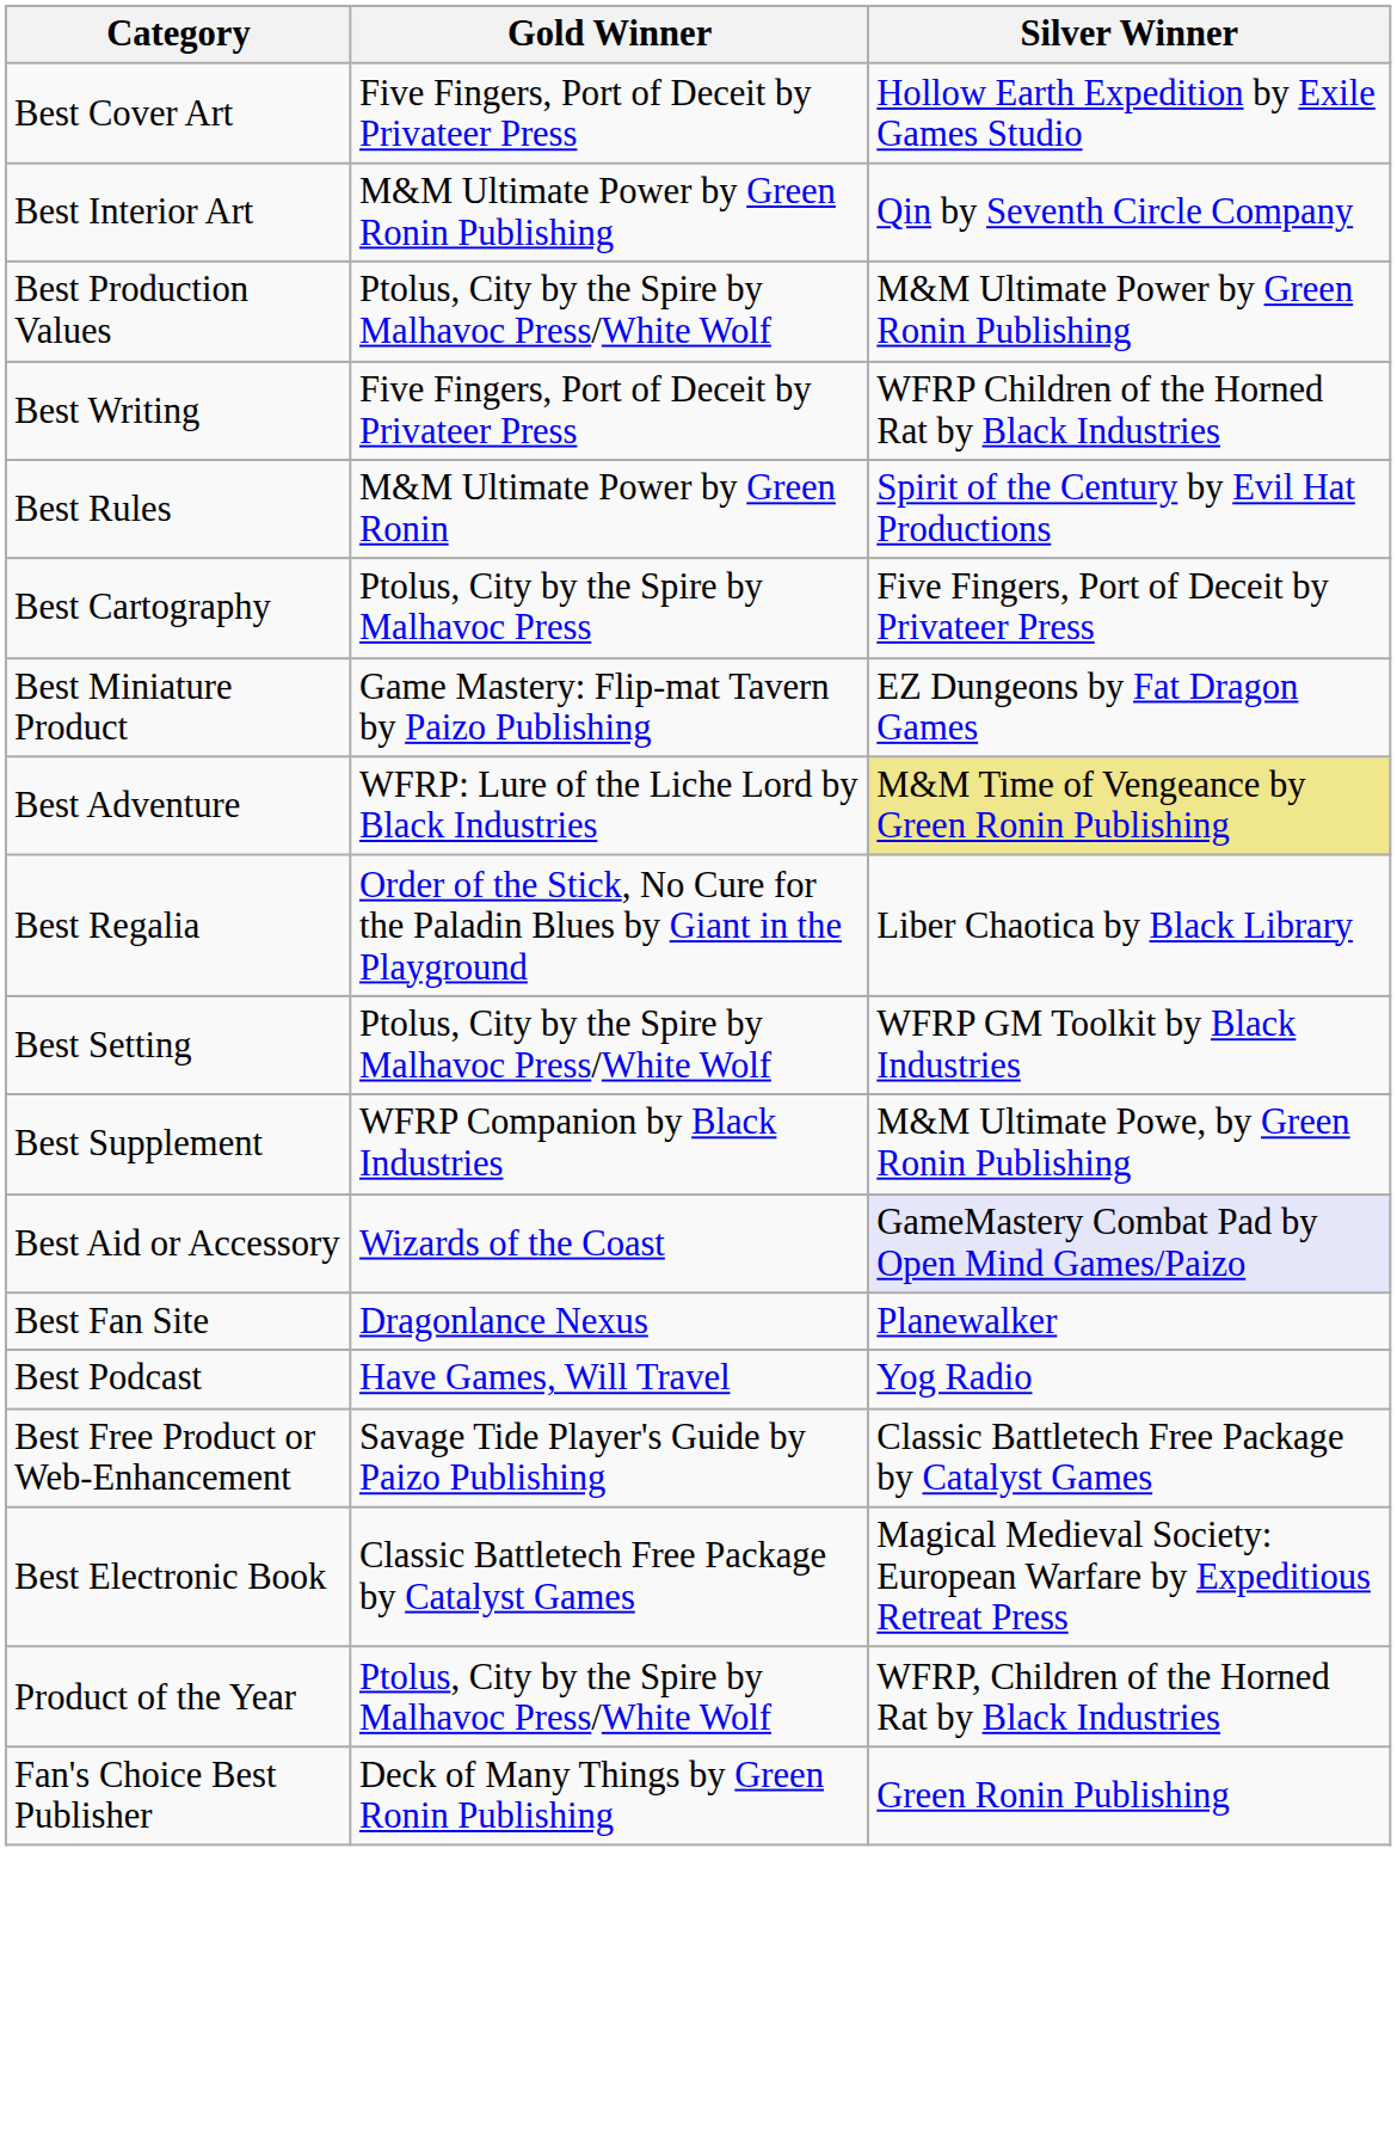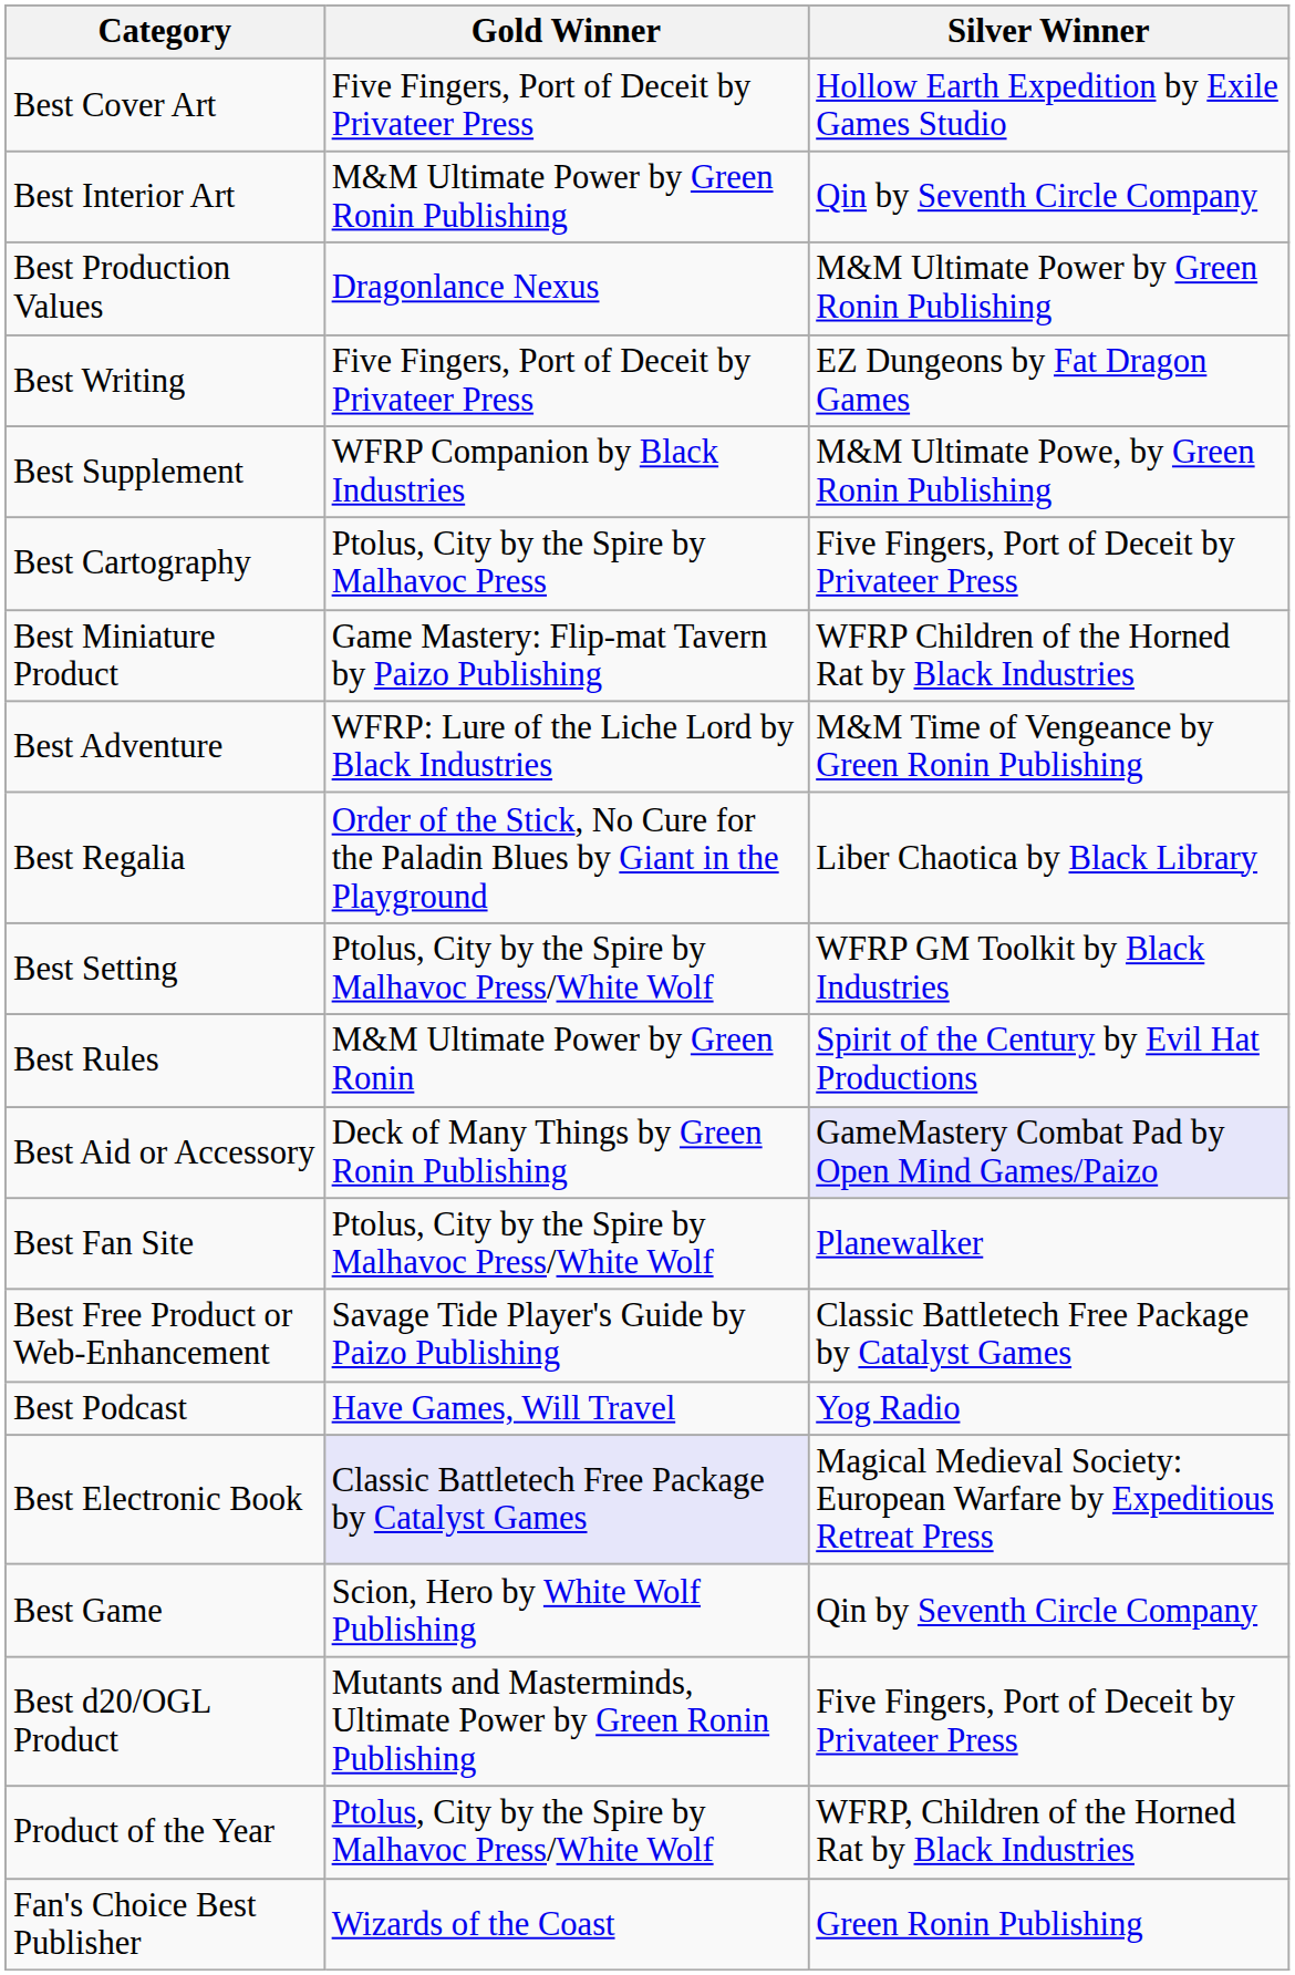 <table class="wikitable">
 <tr>
 <th>Category</th>
 <th>Gold Winner</th>
 <th>Silver Winner</th>
 </tr>
 <tr>
 <td>Best Cover Art</td>
 <td>Five Fingers, Port of Deceit by <a href='#'>Privateer Press</a></td>
 <td><a href='#'>Hollow Earth Expedition</a> by <a href='#'>Exile Games Studio</a></td>
 </tr>
 <tr>
 <td>Best Interior Art</td>
 <td>M&M Ultimate Power by <a href='#'>Green Ronin Publishing</a></td>
 <td><a href='#'>Qin</a> by <a href='#'>Seventh Circle Company</a></td>
 </tr>
 <tr>
 <td>Best Production Values</td>
-<td>Ptolus, City by the Spire by <a href='#'>Malhavoc Press</a>/<a href='#'>White Wolf</a></td>
+<td><a href='#'>Dragonlance Nexus</a></td>
 <td>M&M Ultimate Power by <a href='#'>Green Ronin Publishing</a></td>
 </tr>
 <tr>
 <td>Best Writing</td>
 <td>Five Fingers, Port of Deceit by <a href='#'>Privateer Press</a></td>
-<td>WFRP Children of the Horned Rat by <a href='#'>Black Industries</a></td>
+<td>EZ Dungeons by <a href='#'>Fat Dragon Games</a></td>
 </tr>
 <tr>
-<td>Best Rules</td>
-<td>M&M Ultimate Power by <a href='#'>Green Ronin</a></td>
-<td><a href='#'>Spirit of the Century</a> by <a href='#'>Evil Hat Productions</a></td>
+<td>Best Supplement</td>
+<td>WFRP Companion by <a href='#'>Black Industries</a></td>
+<td>M&M Ultimate Powe, by <a href='#'>Green Ronin Publishing</a></td>
 </tr>
 <tr>
 <td>Best Cartography</td>
 <td>Ptolus, City by the Spire by <a href='#'>Malhavoc Press</a></td>
 <td>Five Fingers, Port of Deceit by <a href='#'>Privateer Press</a></td>
 </tr>
 <tr>
 <td>Best Miniature Product</td>
 <td>Game Mastery: Flip-mat Tavern by <a href='#'>Paizo Publishing</a></td>
-<td>EZ Dungeons by <a href='#'>Fat Dragon Games</a></td>
+<td>WFRP Children of the Horned Rat by <a href='#'>Black Industries</a></td>
 </tr>
 <tr>
 <td>Best Adventure</td>
 <td>WFRP: Lure of the Liche Lord by <a href='#'>Black Industries</a></td>
-<td style="background: khaki;">M&M Time of Vengeance by <a href='#'>Green Ronin Publishing</a></td>
+<td>M&M Time of Vengeance by <a href='#'>Green Ronin Publishing</a></td>
 </tr>
 <tr>
 <td>Best Regalia</td>
 <td><a href='#'>Order of the Stick</a>, No Cure for the Paladin Blues by <a href='#'>Giant in the Playground</a></td>
 <td>Liber Chaotica by <a href='#'>Black Library</a></td>
 </tr>
 <tr>
 <td>Best Setting</td>
 <td>Ptolus, City by the Spire by <a href='#'>Malhavoc Press</a>/<a href='#'>White Wolf</a></td>
 <td>WFRP GM Toolkit by <a href='#'>Black Industries</a></td>
 </tr>
 <tr>
-<td>Best Supplement</td>
-<td>WFRP Companion by <a href='#'>Black Industries</a></td>
-<td>M&M Ultimate Powe, by <a href='#'>Green Ronin Publishing</a></td>
+<td>Best Rules</td>
+<td>M&M Ultimate Power by <a href='#'>Green Ronin</a></td>
+<td><a href='#'>Spirit of the Century</a> by <a href='#'>Evil Hat Productions</a></td>
 </tr>
 <tr>
 <td>Best Aid or Accessory</td>
-<td><a href='#'>Wizards of the Coast</a></td>
+<td>Deck of Many Things by <a href='#'>Green Ronin Publishing</a></td>
 <td style="background: lavender;">GameMastery Combat Pad by <a href='#'>Open Mind Games/Paizo</a></td>
 </tr>
 <tr>
 <td>Best Fan Site</td>
-<td><a href='#'>Dragonlance Nexus</a></td>
+<td>Ptolus, City by the Spire by <a href='#'>Malhavoc Press</a>/<a href='#'>White Wolf</a></td>
 <td><a href='#'>Planewalker</a></td>
+</tr>
+<tr>
+<td>Best Free Product or Web-Enhancement</td>
+<td>Savage Tide Player's Guide by <a href='#'>Paizo Publishing</a></td>
+<td>Classic Battletech Free Package by <a href='#'>Catalyst Games</a></td>
 </tr>
 <tr>
 <td>Best Podcast</td>
 <td><a href='#'>Have Games, Will Travel</a></td>
 <td><a href='#'>Yog Radio</a></td>
 </tr>
 <tr>
-<td>Best Free Product or Web-Enhancement</td>
-<td>Savage Tide Player's Guide by <a href='#'>Paizo Publishing</a></td>
-<td>Classic Battletech Free Package by <a href='#'>Catalyst Games</a></td>
+<td>Best Electronic Book</td>
+<td style="background: lavender;">Classic Battletech Free Package by <a href='#'>Catalyst Games</a></td>
+<td>Magical Medieval Society: European Warfare by <a href='#'>Expeditious Retreat Press</a></td>
 </tr>
 <tr>
-<td>Best Electronic Book</td>
-<td>Classic Battletech Free Package by <a href='#'>Catalyst Games</a></td>
-<td>Magical Medieval Society: European Warfare by <a href='#'>Expeditious Retreat Press</a></td>
+<td>Best Game</td>
+<td>Scion, Hero by <a href='#'>White Wolf Publishing</a></td>
+<td>Qin by <a href='#'>Seventh Circle Company</a></td>
+</tr>
+<tr>
+<td>Best d20/OGL Product</td>
+<td>Mutants and Masterminds, Ultimate Power by <a href='#'>Green Ronin Publishing</a></td>
+<td>Five Fingers, Port of Deceit by <a href='#'>Privateer Press</a></td>
 </tr>
 <tr>
 <td>Product of the Year</td>
 <td><a href='#'>Ptolus</a>, City by the Spire by <a href='#'>Malhavoc Press</a>/<a href='#'>White Wolf</a></td>
 <td>WFRP, Children of the Horned Rat by <a href='#'>Black Industries</a></td>
 </tr>
 <tr>
 <td>Fan's Choice Best Publisher</td>
-<td>Deck of Many Things by <a href='#'>Green Ronin Publishing</a></td>
+<td><a href='#'>Wizards of the Coast</a></td>
 <td><a href='#'>Green Ronin Publishing</a></td>
 </tr>
 </table>
